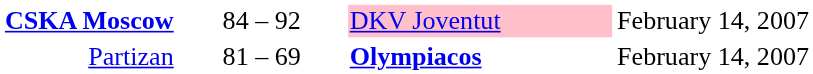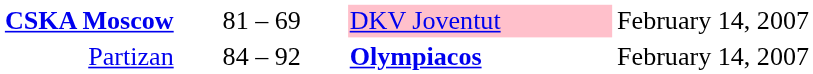 <table style="text-align:center">
 <tr>
 <th width=160></th>
 <th width=100></th>
 <th width=160></th>
 <th width=200></th>
 </tr>
 <tr>
 <td align=right><strong><a href='#'>CSKA Moscow</a></strong> </td>
-<td>84 – 92</td>
+<td>81 – 69</td>
 <td align=left style="background: pink;"> <a href='#'>DKV Joventut</a></td>
 <td align=left>February 14, 2007</td>
 </tr>
 <tr>
 <td align=right><a href='#'>Partizan</a> </td>
-<td>81 – 69</td>
+<td>84 – 92</td>
 <td align=left> <strong><a href='#'>Olympiacos</a></strong></td>
 <td align=left>February 14, 2007</td>
 </tr>
 </table>
